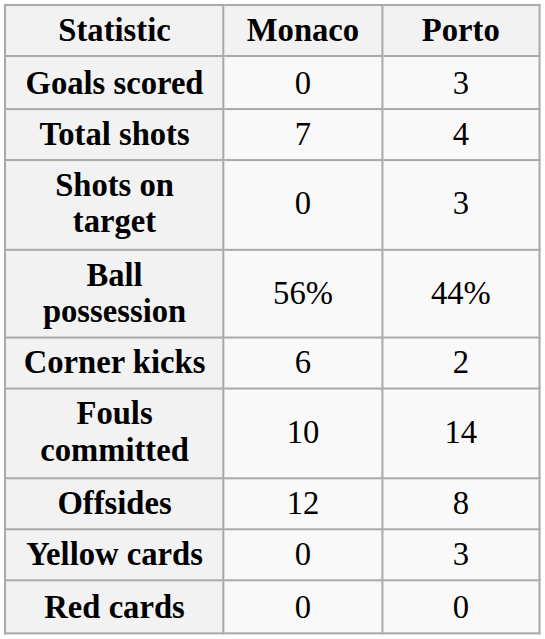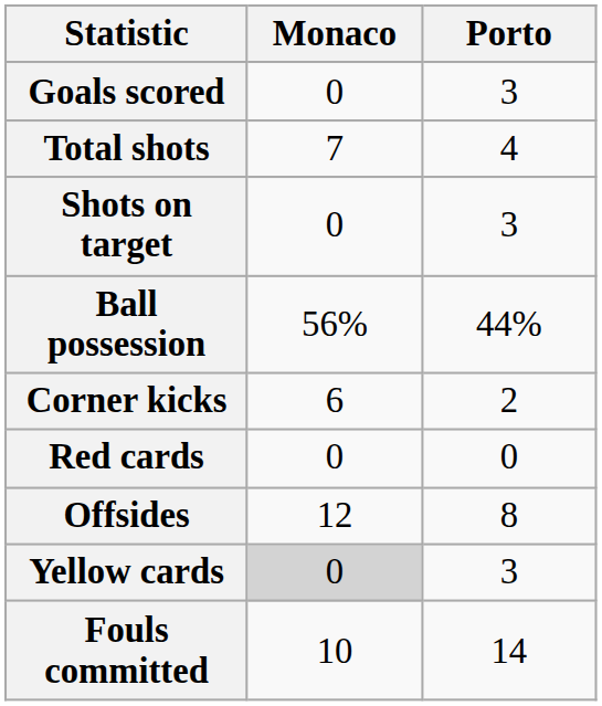 <table class="wikitable plainrowheaders" style="text-align:center">
 <tr>
 <th scope="col" style="width:100px">Statistic</th>
 <th scope="col" style="width:70px">Monaco</th>
 <th scope="col" style="width:70px">Porto</th>
 </tr>
 <tr>
 <th scope=row>Goals scored</th>
 <td>0</td>
 <td>3</td>
 </tr>
 <tr>
 <th scope=row>Total shots</th>
 <td>7</td>
 <td>4</td>
 </tr>
 <tr>
 <th scope=row>Shots on target</th>
 <td>0</td>
 <td>3</td>
 </tr>
 <tr>
 <th scope=row>Ball possession</th>
 <td>56%</td>
 <td>44%</td>
 </tr>
 <tr>
 <th scope=row>Corner kicks</th>
 <td>6</td>
 <td>2</td>
 </tr>
 <tr>
-<th scope=row>Fouls committed</th>
-<td>10</td>
-<td>14</td>
+<th scope=row>Red cards</th>
+<td>0</td>
+<td>0</td>
 </tr>
 <tr>
 <th scope=row>Offsides</th>
 <td>12</td>
 <td>8</td>
 </tr>
 <tr>
 <th scope=row>Yellow cards</th>
-<td>0</td>
+<td style="background: lightgrey;">0</td>
 <td>3</td>
 </tr>
 <tr>
-<th scope=row>Red cards</th>
-<td>0</td>
-<td>0</td>
+<th scope=row>Fouls committed</th>
+<td>10</td>
+<td>14</td>
 </tr>
 </table>
